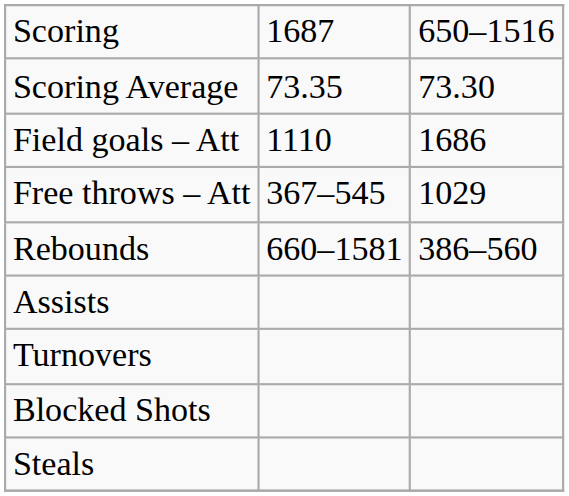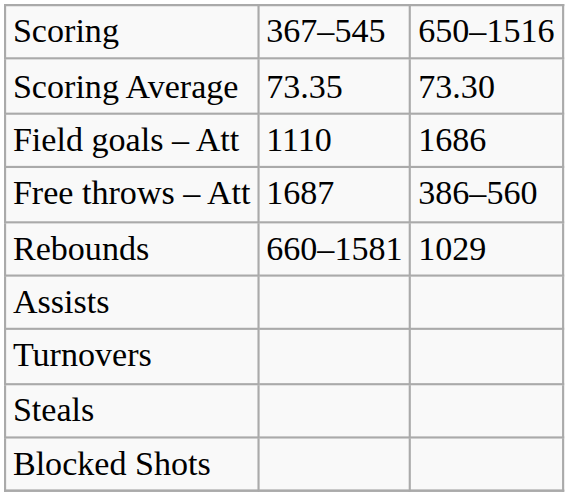 <table class="wikitable">
 <tr>
 </tr>
 <tr>
 <td>Scoring</td>
-<td>1687</td>
+<td>367–545</td>
 <td>650–1516</td>
 </tr>
 <tr>
 <td>Scoring Average</td>
 <td>73.35</td>
 <td>73.30</td>
 </tr>
 <tr>
 <td>Field goals – Att</td>
 <td>1110</td>
 <td>1686</td>
 </tr>
 <tr>
 <td>Free throws – Att</td>
-<td>367–545</td>
-<td>1029</td>
+<td>1687</td>
+<td>386–560</td>
 </tr>
 <tr>
 <td>Rebounds</td>
 <td>660–1581</td>
-<td>386–560</td>
+<td>1029</td>
 </tr>
 <tr>
 <td>Assists</td>
 <td></td>
 <td></td>
 </tr>
 <tr>
 <td>Turnovers</td>
 <td></td>
 <td></td>
 </tr>
 <tr>
-<td>Blocked Shots</td>
+<td>Steals</td>
 <td></td>
 <td></td>
 </tr>
 <tr>
-<td>Steals</td>
+<td>Blocked Shots</td>
 <td></td>
 <td></td>
 </tr>
 <tr>
 </tr>
 </table>
